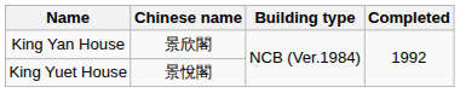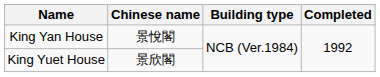 <table class="wikitable" style="text-align: center">
 <tr>
 <th>Name</th>
 <th>Chinese name</th>
 <th>Building type</th>
 <th>Completed</th>
 </tr>
 <tr>
 <td>King Yan House</td>
-<td>景欣閣</td>
+<td>景悅閣</td>
 <td rowspan="2">NCB (Ver.1984)</td>
 <td rowspan="2">1992</td>
 </tr>
 <tr>
 <td>King Yuet House</td>
-<td>景悅閣</td>
+<td>景欣閣</td>
 </tr>
 </table>
